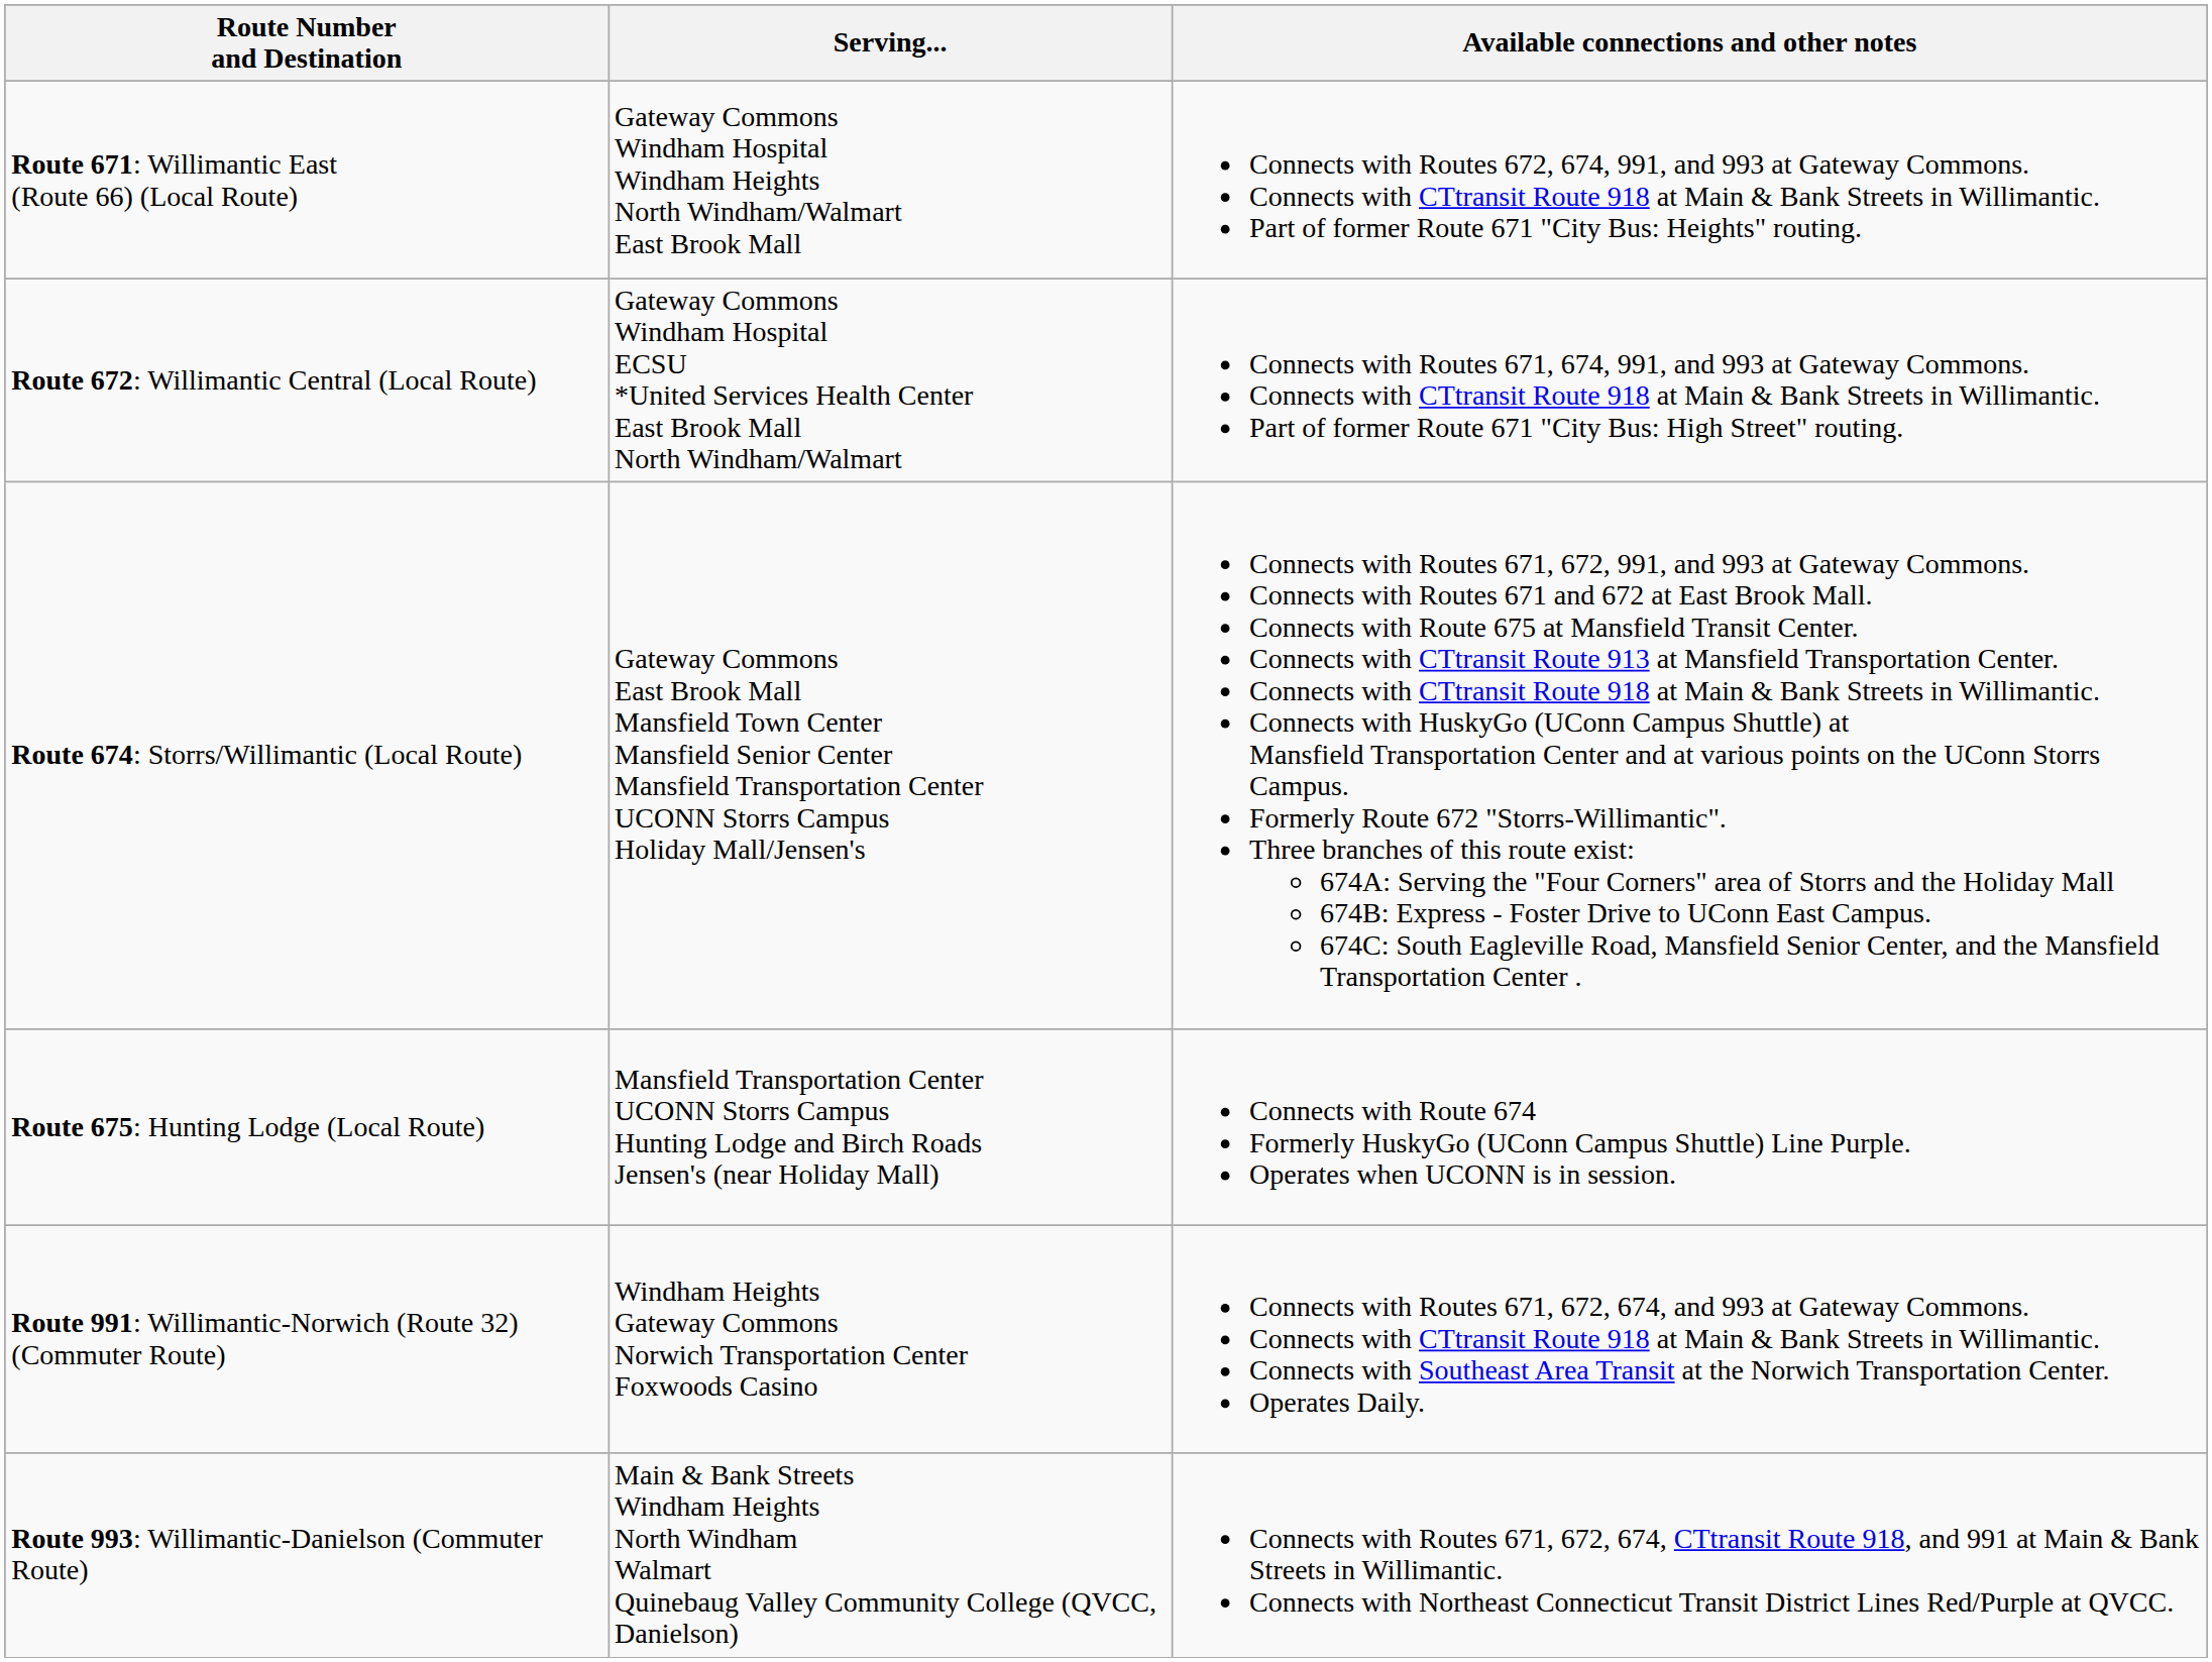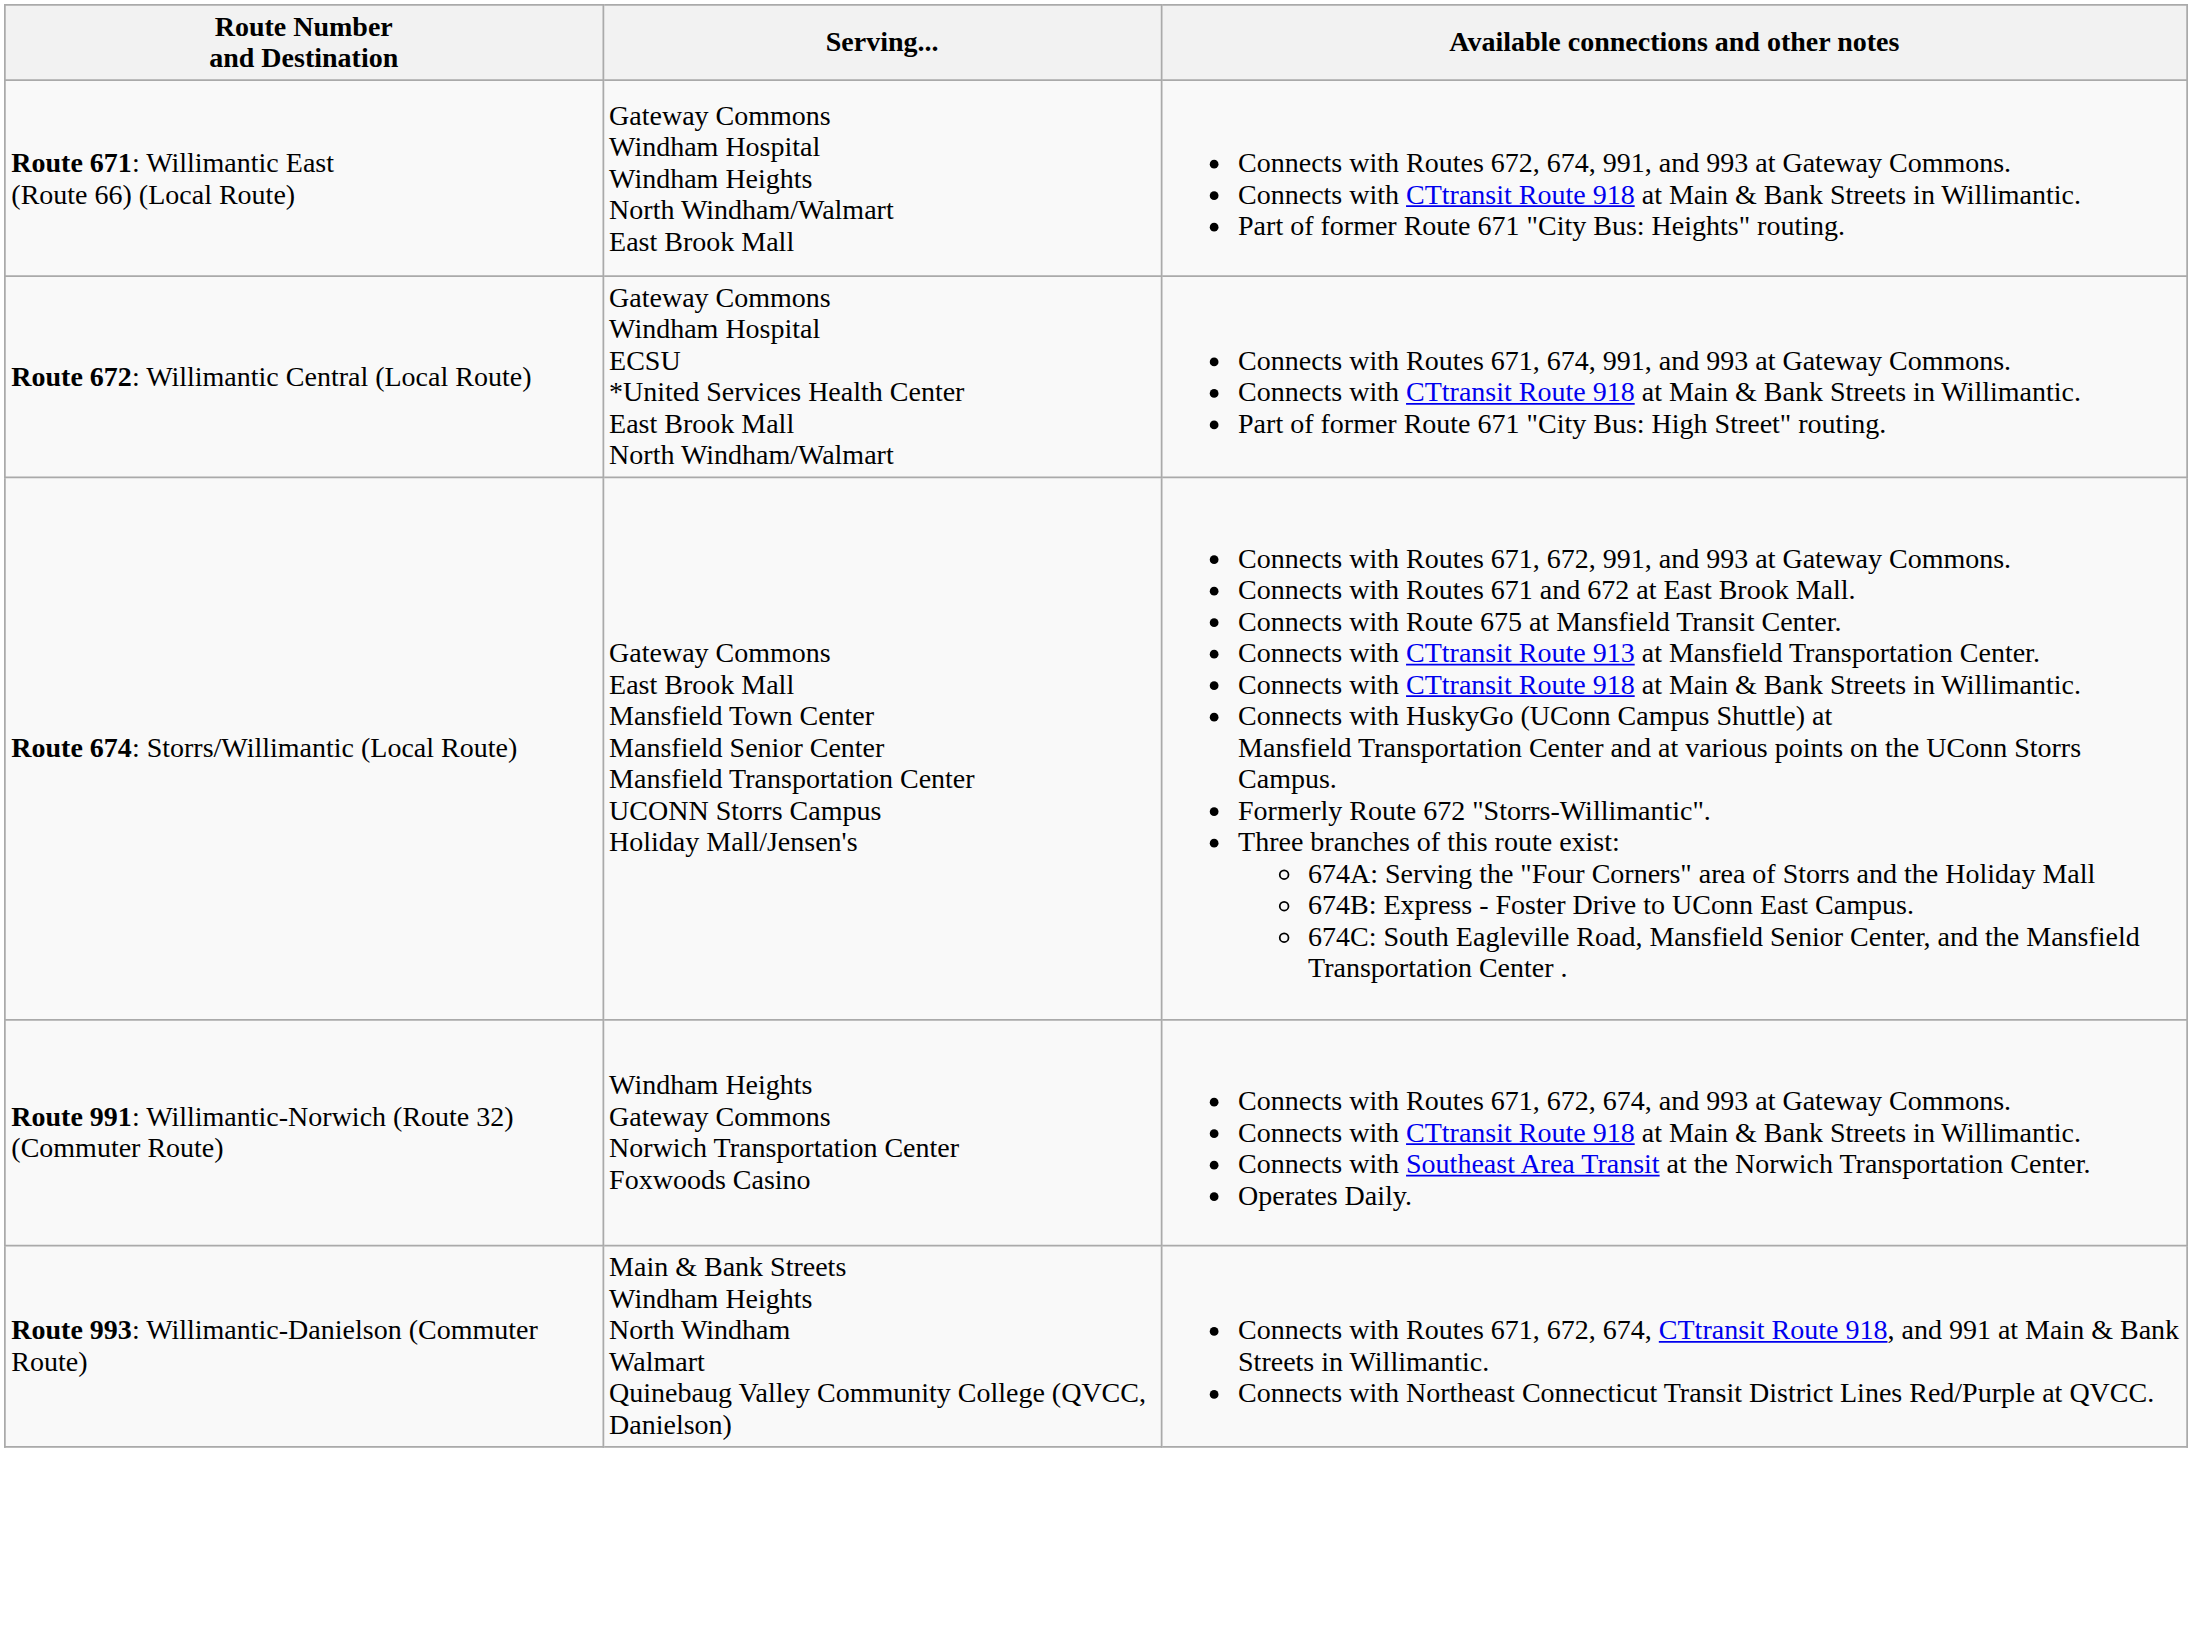 <table class="wikitable">
 <tr>
 <th>Route Number<br>and Destination</th>
 <th>Serving...</th>
 <th>Available connections and other notes</th>
 </tr>
 <tr>
 <td><strong>Route 671</strong>: Willimantic East<br>(Route 66) (Local Route)</td>
 <td>Gateway Commons<br>Windham Hospital<br>Windham Heights<br>North Windham/Walmart<br>East Brook Mall</td>
 <td align=left><br><ul><li>Connects with Routes 672, 674, 991, and 993 at Gateway Commons.</li><li>Connects with <a href='#'>CTtransit Route 918</a> at Main & Bank Streets in Willimantic.</li><li>Part of former Route 671 "City Bus: Heights" routing.</li></ul></td>
 </tr>
 <tr>
 <td><strong>Route 672</strong>: Willimantic Central (Local Route)</td>
 <td>Gateway Commons<br>Windham Hospital<br>ECSU<br>*United Services Health Center<br>East Brook Mall<br>North Windham/Walmart</td>
 <td align=left><br><ul><li>Connects with Routes 671, 674, 991, and 993 at Gateway Commons.</li><li>Connects with <a href='#'>CTtransit Route 918</a> at Main & Bank Streets in Willimantic.</li><li>Part of former Route 671 "City Bus: High Street" routing.</li></ul></td>
 </tr>
 <tr>
 <td><strong>Route 674</strong>: Storrs/Willimantic (Local Route) </td>
 <td>Gateway Commons<br>East Brook Mall<br>Mansfield Town Center<br>Mansfield Senior Center<br>Mansfield Transportation Center<br>UCONN Storrs Campus<br>Holiday Mall/Jensen's</td>
 <td align=left><br><ul><li>Connects with Routes 671, 672, 991, and 993 at Gateway Commons.</li><li>Connects with Routes 671 and 672 at East Brook Mall.</li><li>Connects with Route 675 at Mansfield Transit Center.</li><li>Connects with <a href='#'>CTtransit Route 913</a> at Mansfield Transportation Center.</li><li>Connects with <a href='#'>CTtransit Route 918</a> at Main & Bank Streets in Willimantic.</li><li>Connects with HuskyGo (UConn Campus Shuttle) at<br>Mansfield Transportation Center  and at various points on the UConn Storrs Campus.</li><li>Formerly Route 672 "Storrs-Willimantic".</li><li>Three branches of this route exist:<ul><li>674A: Serving the "Four Corners" area of Storrs and the Holiday Mall</li><li>674B: Express - Foster Drive to UConn East Campus.</li><li>674C: South Eagleville Road, Mansfield Senior Center, and the Mansfield Transportation Center .</li></ul></li></ul></td>
 </tr>
 <tr>
-<td><strong>Route 675</strong>: Hunting Lodge (Local Route) </td>
-<td>Mansfield Transportation Center<br>UCONN Storrs Campus<br>Hunting Lodge and Birch Roads<br>Jensen's (near Holiday Mall)</td>
-<td align=left><br><ul><li>Connects with Route 674</li><li>Formerly HuskyGo (UConn Campus Shuttle) Line Purple.</li><li>Operates when UCONN is in session.</li></ul></td>
-</tr>
-<tr>
 <td><strong>Route 991</strong>: Willimantic-Norwich (Route 32) (Commuter Route) </td>
 <td>Windham Heights<br>Gateway Commons<br>Norwich Transportation Center<br>Foxwoods Casino</td>
 <td align=left><br><ul><li>Connects with Routes 671, 672, 674, and 993 at Gateway Commons.</li><li>Connects with <a href='#'>CTtransit Route 918</a> at Main & Bank Streets in Willimantic.</li><li>Connects with <a href='#'>Southeast Area Transit</a> at the Norwich Transportation Center.</li><li>Operates Daily.</li></ul></td>
 </tr>
 <tr>
 <td><strong>Route 993</strong>: Willimantic-Danielson (Commuter Route) </td>
 <td>Main & Bank Streets<br>Windham Heights<br>North Windham<br>Walmart<br>Quinebaug Valley Community College (QVCC, Danielson)</td>
 <td align=left><br><ul><li>Connects with Routes 671, 672, 674, <a href='#'>CTtransit Route 918</a>, and 991  at Main & Bank Streets in Willimantic.</li><li>Connects with Northeast Connecticut Transit District Lines Red/Purple at QVCC.</li></ul></td>
 </tr>
 </table>
